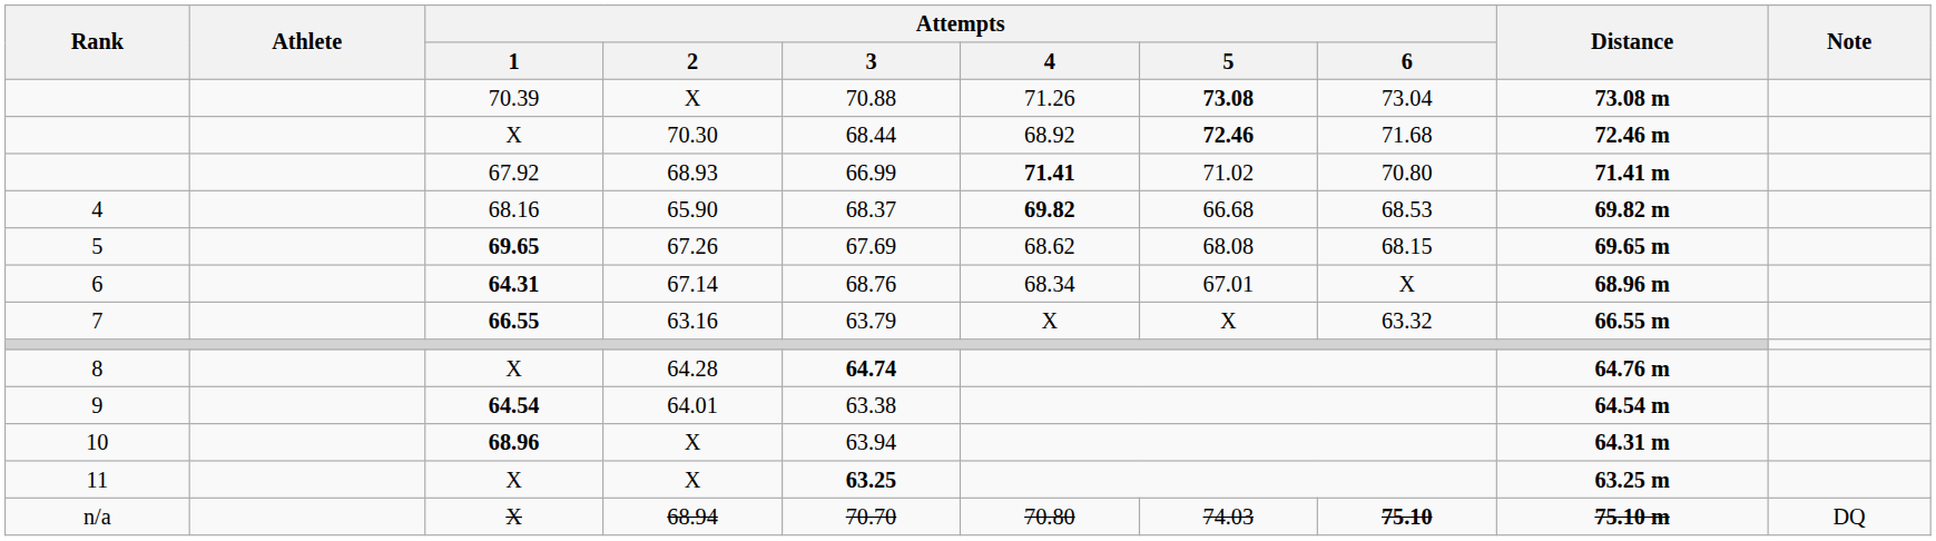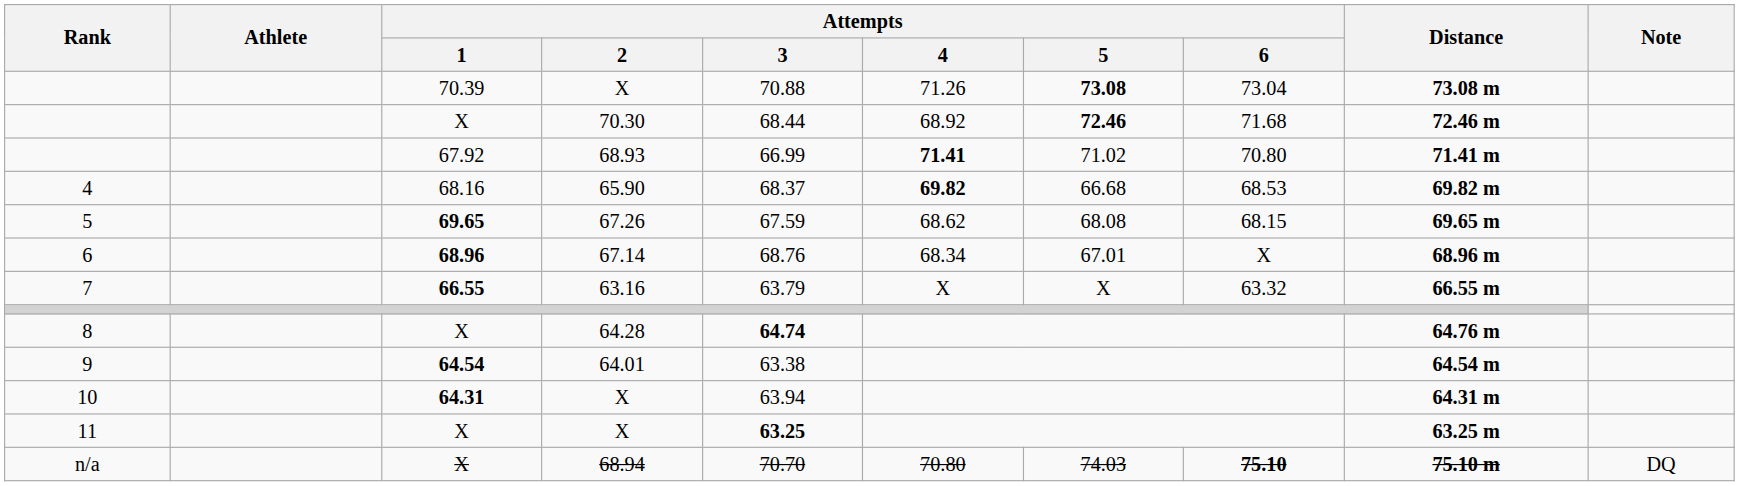 <table class="wikitable" style=" text-align:center; font-size:110%;" width="95%">
 <tr>
 <th rowspan="2">Rank</th>
 <th rowspan="2">Athlete</th>
 <th colspan="6">Attempts</th>
 <th rowspan="2">Distance</th>
 <th rowspan="2">Note</th>
 </tr>
 <tr>
 <th>1</th>
 <th>2</th>
 <th>3</th>
 <th>4</th>
 <th>5</th>
 <th>6</th>
 </tr>
 <tr>
 <td></td>
 <td align=left></td>
 <td>70.39</td>
 <td>X</td>
 <td>70.88</td>
 <td>71.26</td>
 <td><strong>73.08</strong></td>
 <td>73.04</td>
 <td><strong>73.08 m </strong></td>
 <td></td>
 </tr>
 <tr>
 <td></td>
 <td align=left></td>
 <td>X</td>
 <td>70.30</td>
 <td>68.44</td>
 <td>68.92</td>
 <td><strong>72.46</strong></td>
 <td>71.68</td>
 <td><strong>72.46 m </strong></td>
 <td></td>
 </tr>
 <tr>
 <td></td>
 <td align=left></td>
 <td>67.92</td>
 <td>68.93</td>
 <td>66.99</td>
 <td><strong>71.41</strong></td>
 <td>71.02</td>
 <td>70.80</td>
 <td><strong>71.41 m </strong></td>
 <td></td>
 </tr>
 <tr>
 <td>4</td>
 <td align=left></td>
 <td>68.16</td>
 <td>65.90</td>
 <td>68.37</td>
 <td><strong>69.82</strong></td>
 <td>66.68</td>
 <td>68.53</td>
 <td><strong>69.82 m </strong></td>
 <td></td>
 </tr>
 <tr>
 <td>5</td>
 <td align=left></td>
 <td><strong>69.65</strong></td>
 <td>67.26</td>
-<td>67.69</td>
+<td>67.59</td>
 <td>68.62</td>
 <td>68.08</td>
 <td>68.15</td>
 <td><strong>69.65 m </strong></td>
 <td></td>
 </tr>
 <tr>
 <td>6</td>
 <td align=left></td>
-<td><strong>64.31</strong></td>
+<td><strong>68.96</strong></td>
 <td>67.14</td>
 <td>68.76</td>
 <td>68.34</td>
 <td>67.01</td>
 <td>X</td>
 <td><strong>68.96 m </strong></td>
 <td></td>
 </tr>
 <tr>
 <td>7</td>
 <td align=left></td>
 <td><strong>66.55</strong></td>
 <td>63.16</td>
 <td>63.79</td>
 <td>X</td>
 <td>X</td>
 <td>63.32</td>
 <td><strong>66.55 m</strong></td>
 <td></td>
 </tr>
 <tr>
 <td colspan=9 bgcolor=lightgray></td>
 </tr>
 <tr>
 <td>8</td>
 <td align=left></td>
 <td>X</td>
 <td>64.28</td>
 <td><strong>64.74</strong></td>
 <td colspan="3"></td>
 <td><strong>64.76 m </strong></td>
 <td></td>
 </tr>
 <tr>
 <td>9</td>
 <td align=left></td>
 <td><strong>64.54</strong></td>
 <td>64.01</td>
 <td>63.38</td>
 <td colspan=3></td>
 <td><strong>64.54 m </strong></td>
 <td></td>
 </tr>
 <tr>
 <td>10</td>
 <td align=left></td>
-<td><strong>68.96</strong></td>
+<td><strong>64.31</strong></td>
 <td>X</td>
 <td>63.94</td>
 <td colspan=3></td>
 <td><strong>64.31 m </strong></td>
 <td></td>
 </tr>
 <tr>
 <td>11</td>
 <td align=left></td>
 <td>X</td>
 <td>X</td>
 <td><strong>63.25</strong></td>
 <td colspan="3"></td>
 <td><strong>63.25 m </strong></td>
 <td></td>
 </tr>
 <tr>
 <td>n/a</td>
 <td align=left></td>
 <td><s>X</s></td>
 <td><s>68.94</s></td>
 <td><s>70.70</s></td>
 <td><s>70.80</s></td>
 <td><s>74.03</s></td>
 <td><s><strong>75.10</strong></s></td>
 <td><s><strong>75.10 m</strong></s></td>
 <td>DQ</td>
 </tr>
 </table>
